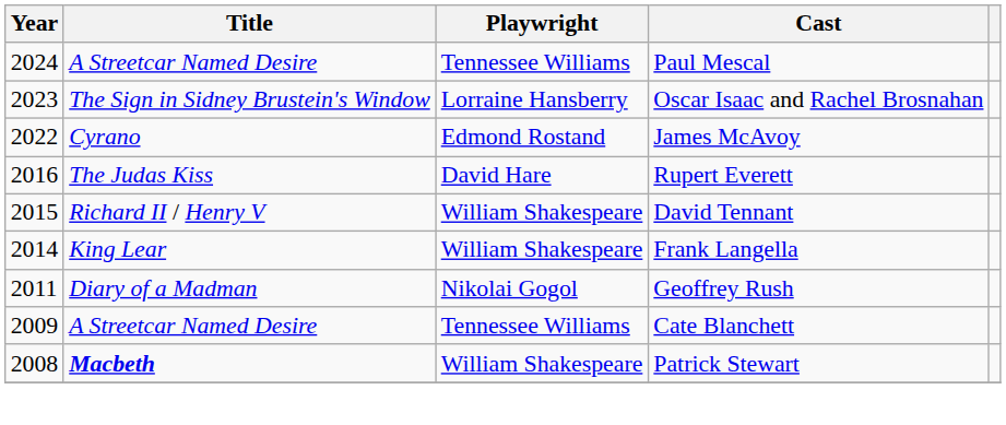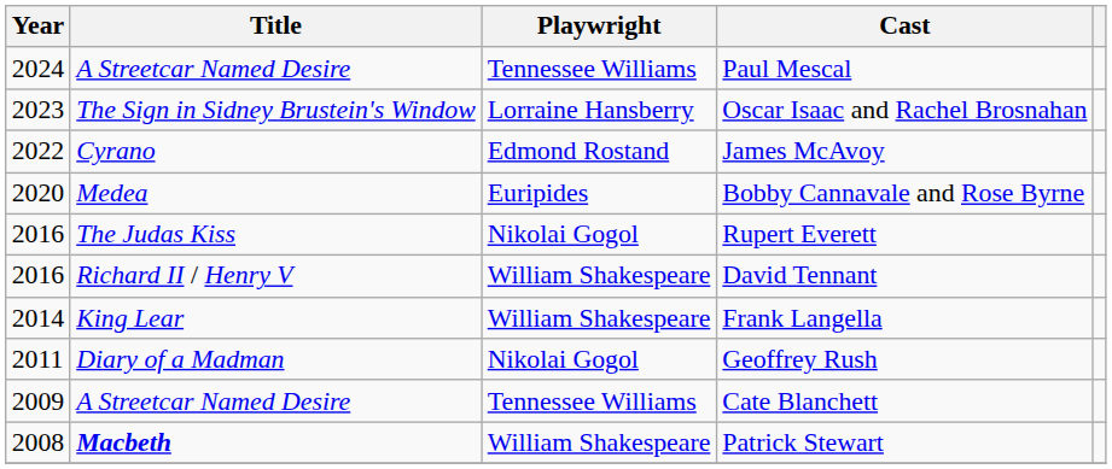 <table class="wikitable plainrowheaders" style="margin-right: 0;">
 <tr>
 <th scope="col">Year</th>
 <th scope="col">Title</th>
 <th scope="col">Playwright</th>
 <th scope="col">Cast</th>
 <th scope="col"></th>
 </tr>
 <tr>
 <td>2024</td>
 <td><em><a href='#'>A Streetcar Named Desire</a></em></td>
 <td><a href='#'>Tennessee Williams</a></td>
 <td><a href='#'>Paul Mescal</a></td>
 <td></td>
 </tr>
 <tr>
 <td>2023</td>
 <td><em><a href='#'>The Sign in Sidney Brustein's Window</a></em></td>
 <td><a href='#'>Lorraine Hansberry</a></td>
 <td><a href='#'>Oscar Isaac</a> and <a href='#'>Rachel Brosnahan</a></td>
 <td></td>
 </tr>
 <tr>
 <td>2022</td>
 <td><em><a href='#'>Cyrano</a></em></td>
 <td><a href='#'>Edmond Rostand</a></td>
 <td><a href='#'>James McAvoy</a></td>
 <td></td>
 </tr>
 <tr>
+<td>2020</td>
+<td><em><a href='#'>Medea</a></em></td>
+<td><a href='#'>Euripides</a></td>
+<td><a href='#'>Bobby Cannavale</a> and <a href='#'>Rose Byrne</a></td>
+<td></td>
+</tr>
+<tr>
 <td>2016</td>
 <td><em><a href='#'>The Judas Kiss</a></em></td>
-<td><a href='#'>David Hare</a></td>
+<td><a href='#'>Nikolai Gogol</a></td>
 <td><a href='#'>Rupert Everett</a></td>
 <td></td>
 </tr>
 <tr>
-<td>2015</td>
+<td>2016</td>
 <td><em><a href='#'>Richard II</a></em> / <em><a href='#'>Henry V</a></em></td>
 <td><a href='#'>William Shakespeare</a></td>
 <td><a href='#'>David Tennant</a></td>
 <td></td>
 </tr>
 <tr>
 <td>2014</td>
 <td><em><a href='#'>King Lear</a></em></td>
 <td><a href='#'>William Shakespeare</a></td>
 <td><a href='#'>Frank Langella</a></td>
 <td></td>
 </tr>
 <tr>
 <td>2011</td>
 <td><em><a href='#'> Diary of a Madman</a></em></td>
 <td><a href='#'>Nikolai Gogol</a></td>
 <td><a href='#'>Geoffrey Rush</a></td>
 <td></td>
 </tr>
 <tr>
 <td>2009</td>
 <td><em><a href='#'>A Streetcar Named Desire</a></em></td>
 <td><a href='#'>Tennessee Williams</a></td>
 <td><a href='#'>Cate Blanchett</a></td>
 <td></td>
 </tr>
 <tr>
 <td>2008</td>
 <td><strong><em><a href='#'>Macbeth</a></em></strong></td>
 <td><a href='#'>William Shakespeare</a></td>
 <td><a href='#'>Patrick Stewart</a></td>
 <td></td>
 </tr>
 <tr>
 </tr>
 </table>
